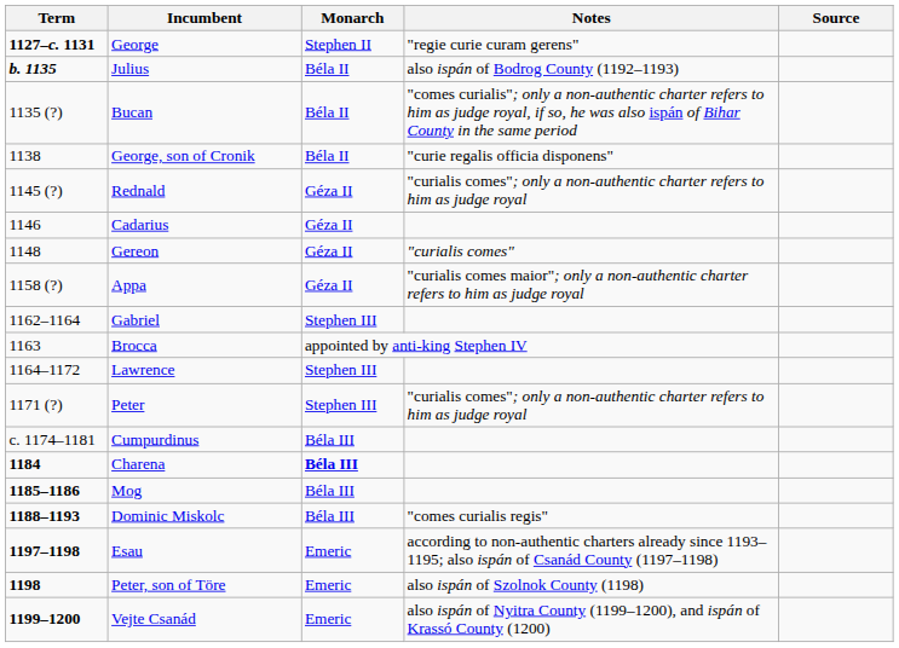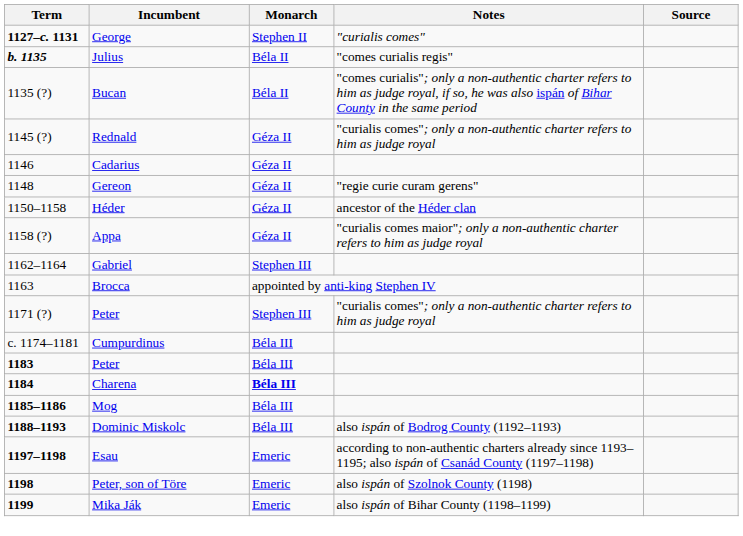 <table class="wikitable" style="width: 70%">
 <tr>
 <th scope="col" width="9%">Term</th>
 <th scope="col" width="17%">Incumbent</th>
 <th scope="col" width="9%">Monarch</th>
 <th scope="col" width="33%">Notes</th>
 <th scope="col" width="10%">Source</th>
 </tr>
 <tr>
 <td><strong>1127–<em>c.</em> 1131</strong></td>
 <td><a href='#'>George</a></td>
 <td><a href='#'>Stephen II</a></td>
-<td></em>"regie curie curam gerens"<em></td>
+<td><em>"curialis comes"</em></td>
 <td></td>
 </tr>
 <tr>
 <td><strong><em>b.<em> 1135<strong></td>
 <td><a href='#'>Julius</a></td>
 <td><a href='#'>Béla II</a></td>
-<td>also <em>ispán</em> of <a href='#'>Bodrog County</a> (1192–1193)</td>
+<td></em>"comes curialis regis"<em></td>
 <td></td>
 </tr>
 <tr>
 <td></strong>1135 (?)<strong></td>
 <td><a href='#'>Bucan</a></td>
 <td><a href='#'>Béla II</a></td>
 <td></em>"comes curialis"<em>; only a non-authentic charter refers to him as judge royal, if so, he was also </em><a href='#'>ispán</a><em> of <a href='#'>Bihar County</a> in the same period</td>
-<td></td>
-</tr>
-<tr>
-<td></strong>1138<strong></td>
-<td><a href='#'>George, son of Cronik</a></td>
-<td><a href='#'>Béla II</a></td>
-<td></em>"curie regalis officia disponens"<em></td>
 <td></td>
 </tr>
 <tr>
 <td></strong>1145 (?)<strong></td>
 <td><a href='#'>Rednald</a></td>
 <td><a href='#'>Géza II</a></td>
 <td></em>"curialis comes"<em>; only a non-authentic charter refers to him as judge royal</td>
 <td></td>
 </tr>
 <tr>
 <td></strong>1146<strong></td>
 <td><a href='#'>Cadarius</a></td>
 <td><a href='#'>Géza II</a></td>
 <td></td>
 <td></td>
 </tr>
 <tr>
 <td></strong>1148<strong></td>
 <td><a href='#'>Gereon</a></td>
 <td><a href='#'>Géza II</a></td>
-<td><em>"curialis comes"</em></td>
+<td></em>"regie curie curam gerens"<em></td>
+<td></td>
+</tr>
+<tr>
+<td></strong>1150–1158<strong></td>
+<td><a href='#'>Héder</a></td>
+<td><a href='#'>Géza II</a></td>
+<td>ancestor of the <a href='#'>Héder clan</a></td>
 <td></td>
 </tr>
 <tr>
 <td></strong>1158 (?)<strong></td>
 <td><a href='#'>Appa</a></td>
 <td><a href='#'>Géza II</a></td>
 <td></em>"curialis comes maior"<em>; only a non-authentic charter refers to him as judge royal</td>
 <td></td>
 </tr>
 <tr>
 <td></strong>1162–1164<strong></td>
 <td><a href='#'>Gabriel</a></td>
 <td><a href='#'>Stephen III</a></td>
 <td></td>
 <td></td>
 </tr>
 <tr>
 <td></em></strong>1163<strong><em></td>
 <td></em><a href='#'>Brocca</a><em></td>
 <td colspan="2">appointed by <a href='#'>anti-king</a> <a href='#'>Stephen IV</a></td>
 <td></td>
 </tr>
 <tr>
-<td></strong>1164–1172<strong></td>
-<td><a href='#'>Lawrence</a></td>
-<td><a href='#'>Stephen III</a></td>
-<td></td>
-<td></td>
-</tr>
-<tr>
 <td></strong>1171 (?)<strong></td>
 <td><a href='#'>Peter</a></td>
 <td><a href='#'>Stephen III</a></td>
 <td></em>"curialis comes"<em>; only a non-authentic charter refers to him as judge royal</td>
 <td></td>
 </tr>
 <tr>
 <td></em></strong>c.</em> 1174–1181</strong></td>
 <td><a href='#'>Cumpurdinus</a></td>
+<td><a href='#'>Béla III</a></td>
+<td></td>
+<td></td>
+</tr>
+<tr>
+<td><strong>1183</strong></td>
+<td><a href='#'>Peter</a></td>
 <td><a href='#'>Béla III</a></td>
 <td></td>
 <td></td>
 </tr>
 <tr>
 <td><strong>1184</strong></td>
 <td><a href='#'>Charena</a></td>
 <td><strong><a href='#'>Béla III</a></strong></td>
 <td></td>
 <td></td>
 </tr>
 <tr>
 <td><strong>1185–1186</strong></td>
 <td><a href='#'>Mog</a></td>
 <td><a href='#'>Béla III</a></td>
 <td></td>
 <td></td>
 </tr>
 <tr>
 <td><strong>1188–1193</strong></td>
 <td><a href='#'>Dominic Miskolc</a></td>
 <td><a href='#'>Béla III</a></td>
-<td></em>"comes curialis regis"<em></td>
+<td>also <em>ispán</em> of <a href='#'>Bodrog County</a> (1192–1193)</td>
 <td></td>
 </tr>
 <tr>
 <td><strong>1197–1198</strong></td>
 <td><a href='#'>Esau</a></td>
 <td><a href='#'>Emeric</a></td>
 <td>according to non-authentic charters already since 1193–1195; also <em>ispán</em> of <a href='#'>Csanád County</a> (1197–1198)</td>
 <td></td>
 </tr>
 <tr>
 <td><strong>1198</strong></td>
 <td><a href='#'>Peter, son of Töre</a></td>
 <td><a href='#'>Emeric</a></td>
 <td>also <em>ispán</em> of <a href='#'>Szolnok County</a> (1198)</td>
 <td></td>
 </tr>
 <tr>
-<td><strong>1199–1200</strong></td>
-<td><a href='#'>Vejte Csanád</a></td>
+<td><strong>1199</strong></td>
+<td><a href='#'>Mika Ják</a></td>
 <td><a href='#'>Emeric</a></td>
-<td>also <em>ispán</em> of <a href='#'>Nyitra County</a> (1199–1200), and <em>ispán</em> of <a href='#'>Krassó County</a> (1200)</td>
+<td>also <em>ispán</em> of Bihar County (1198–1199)</td>
 <td></td>
 </tr>
 </table>
